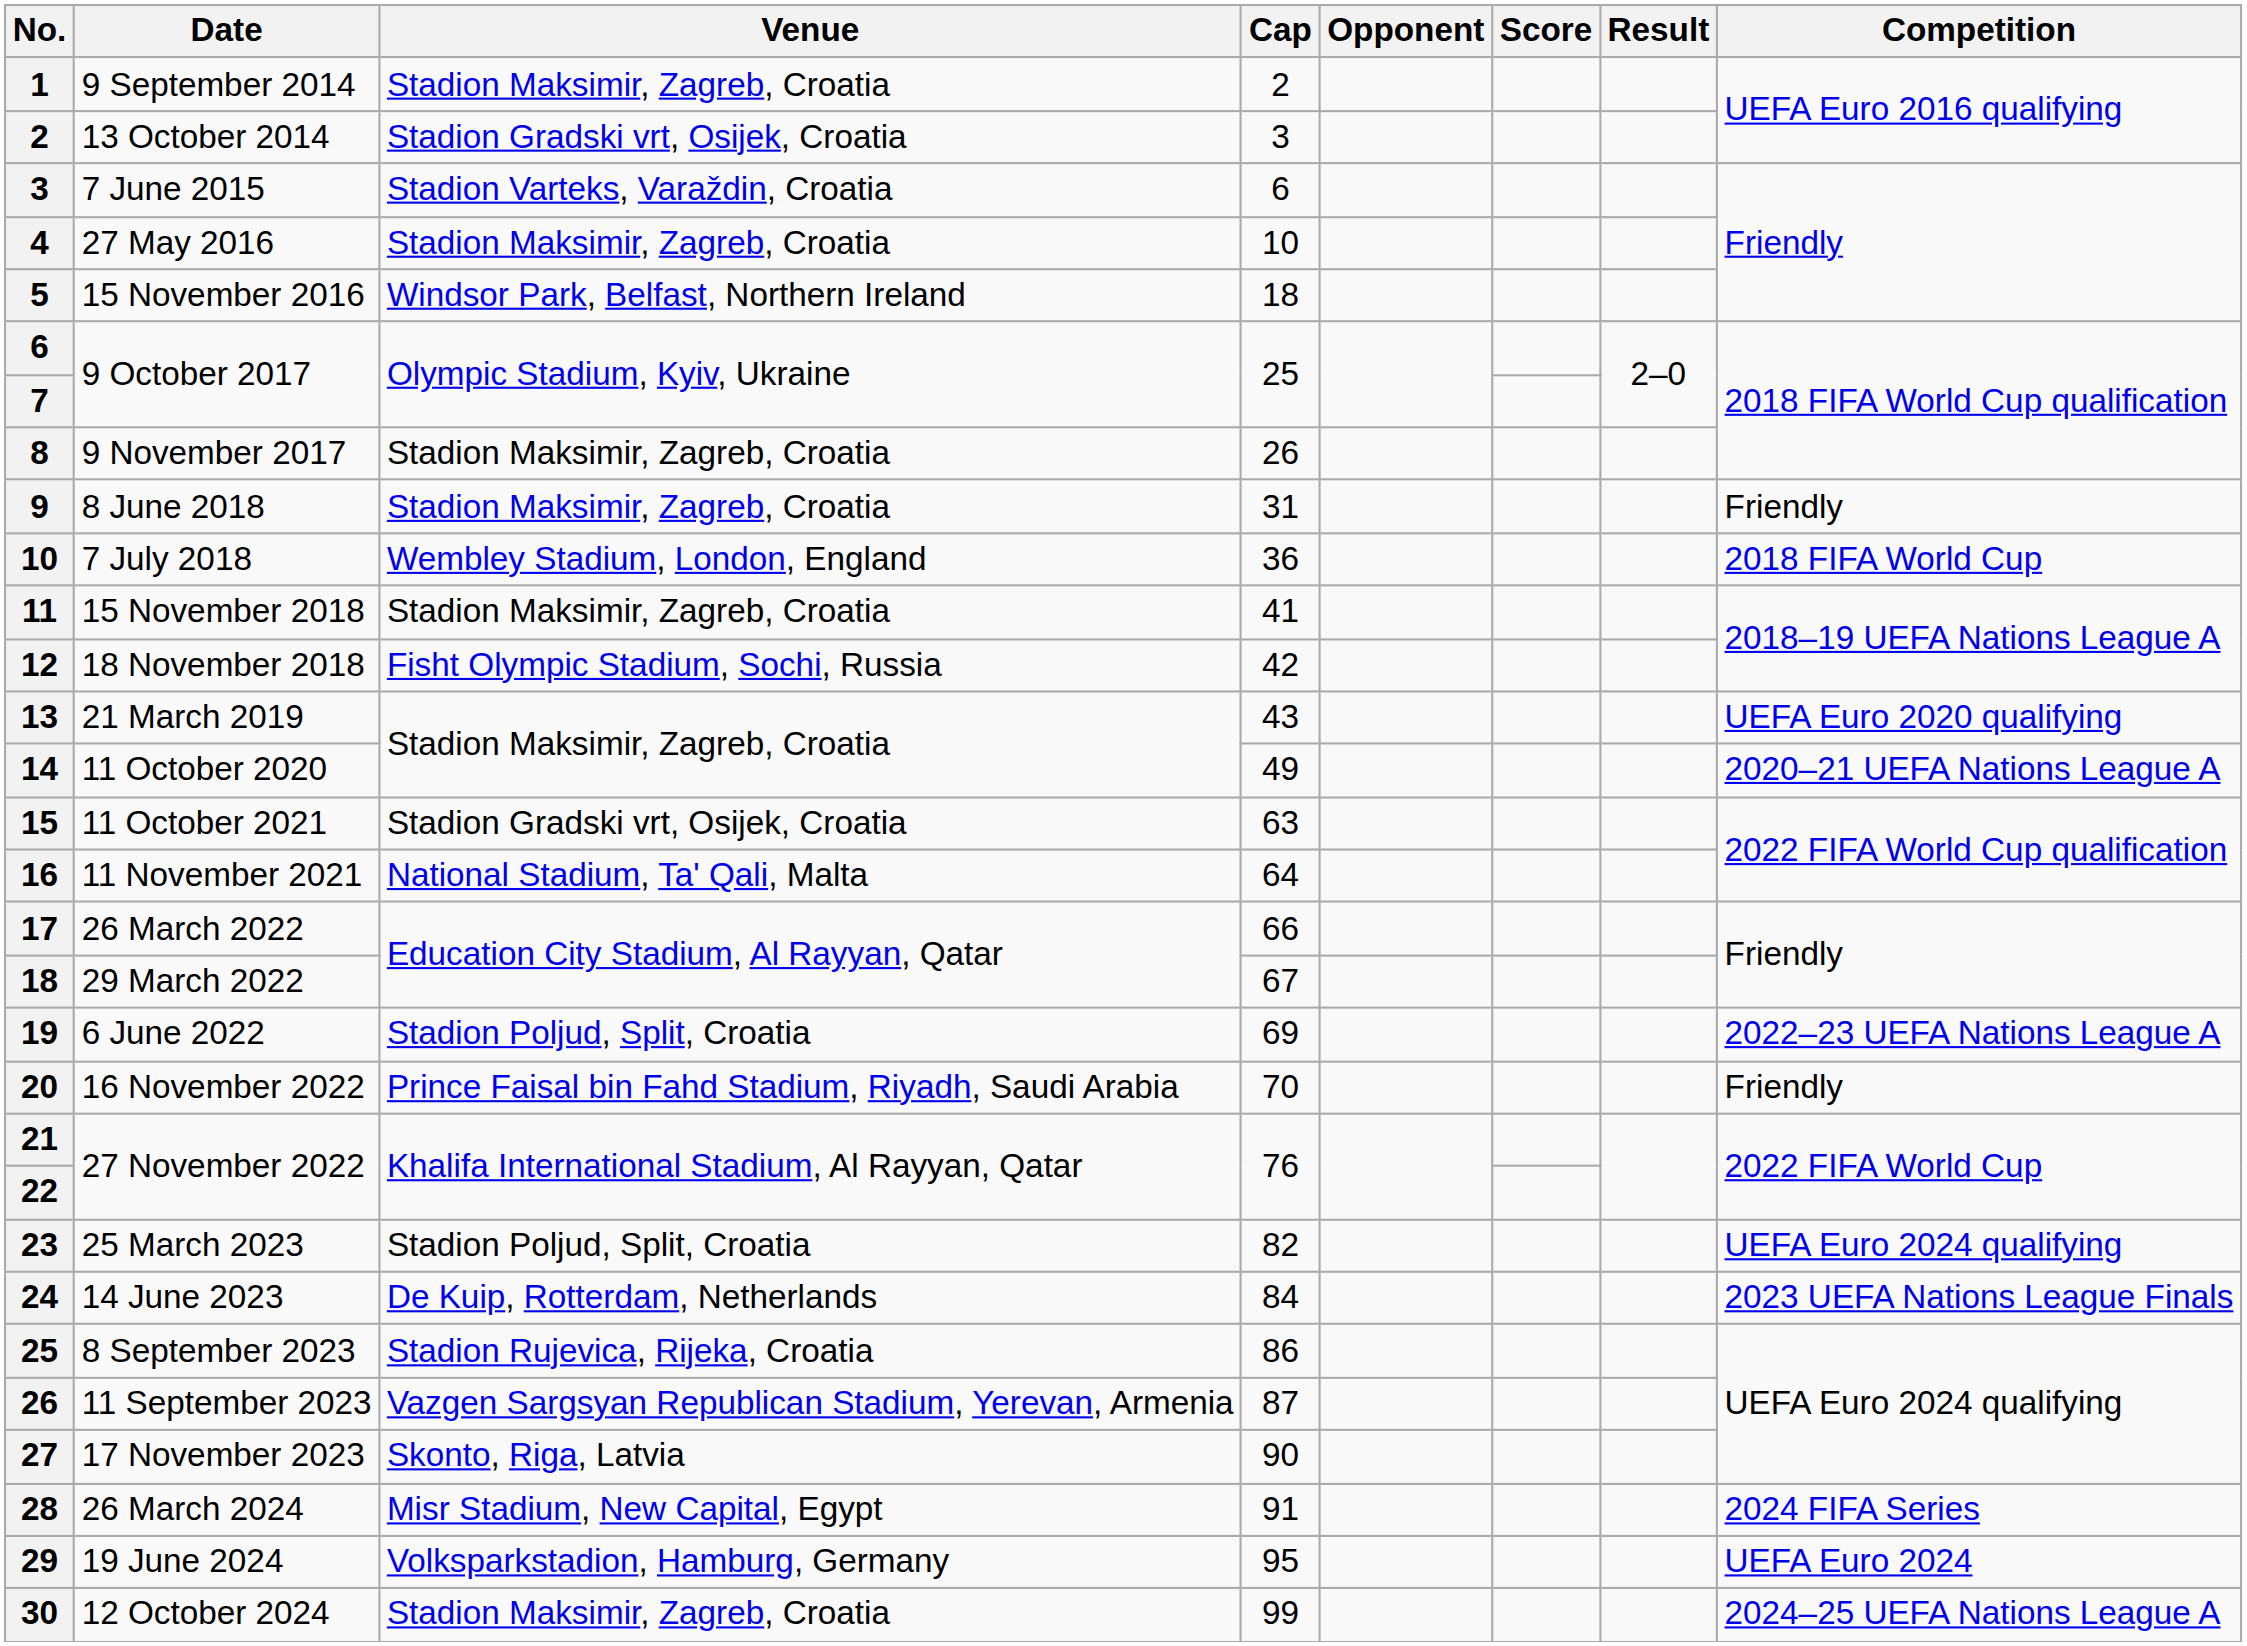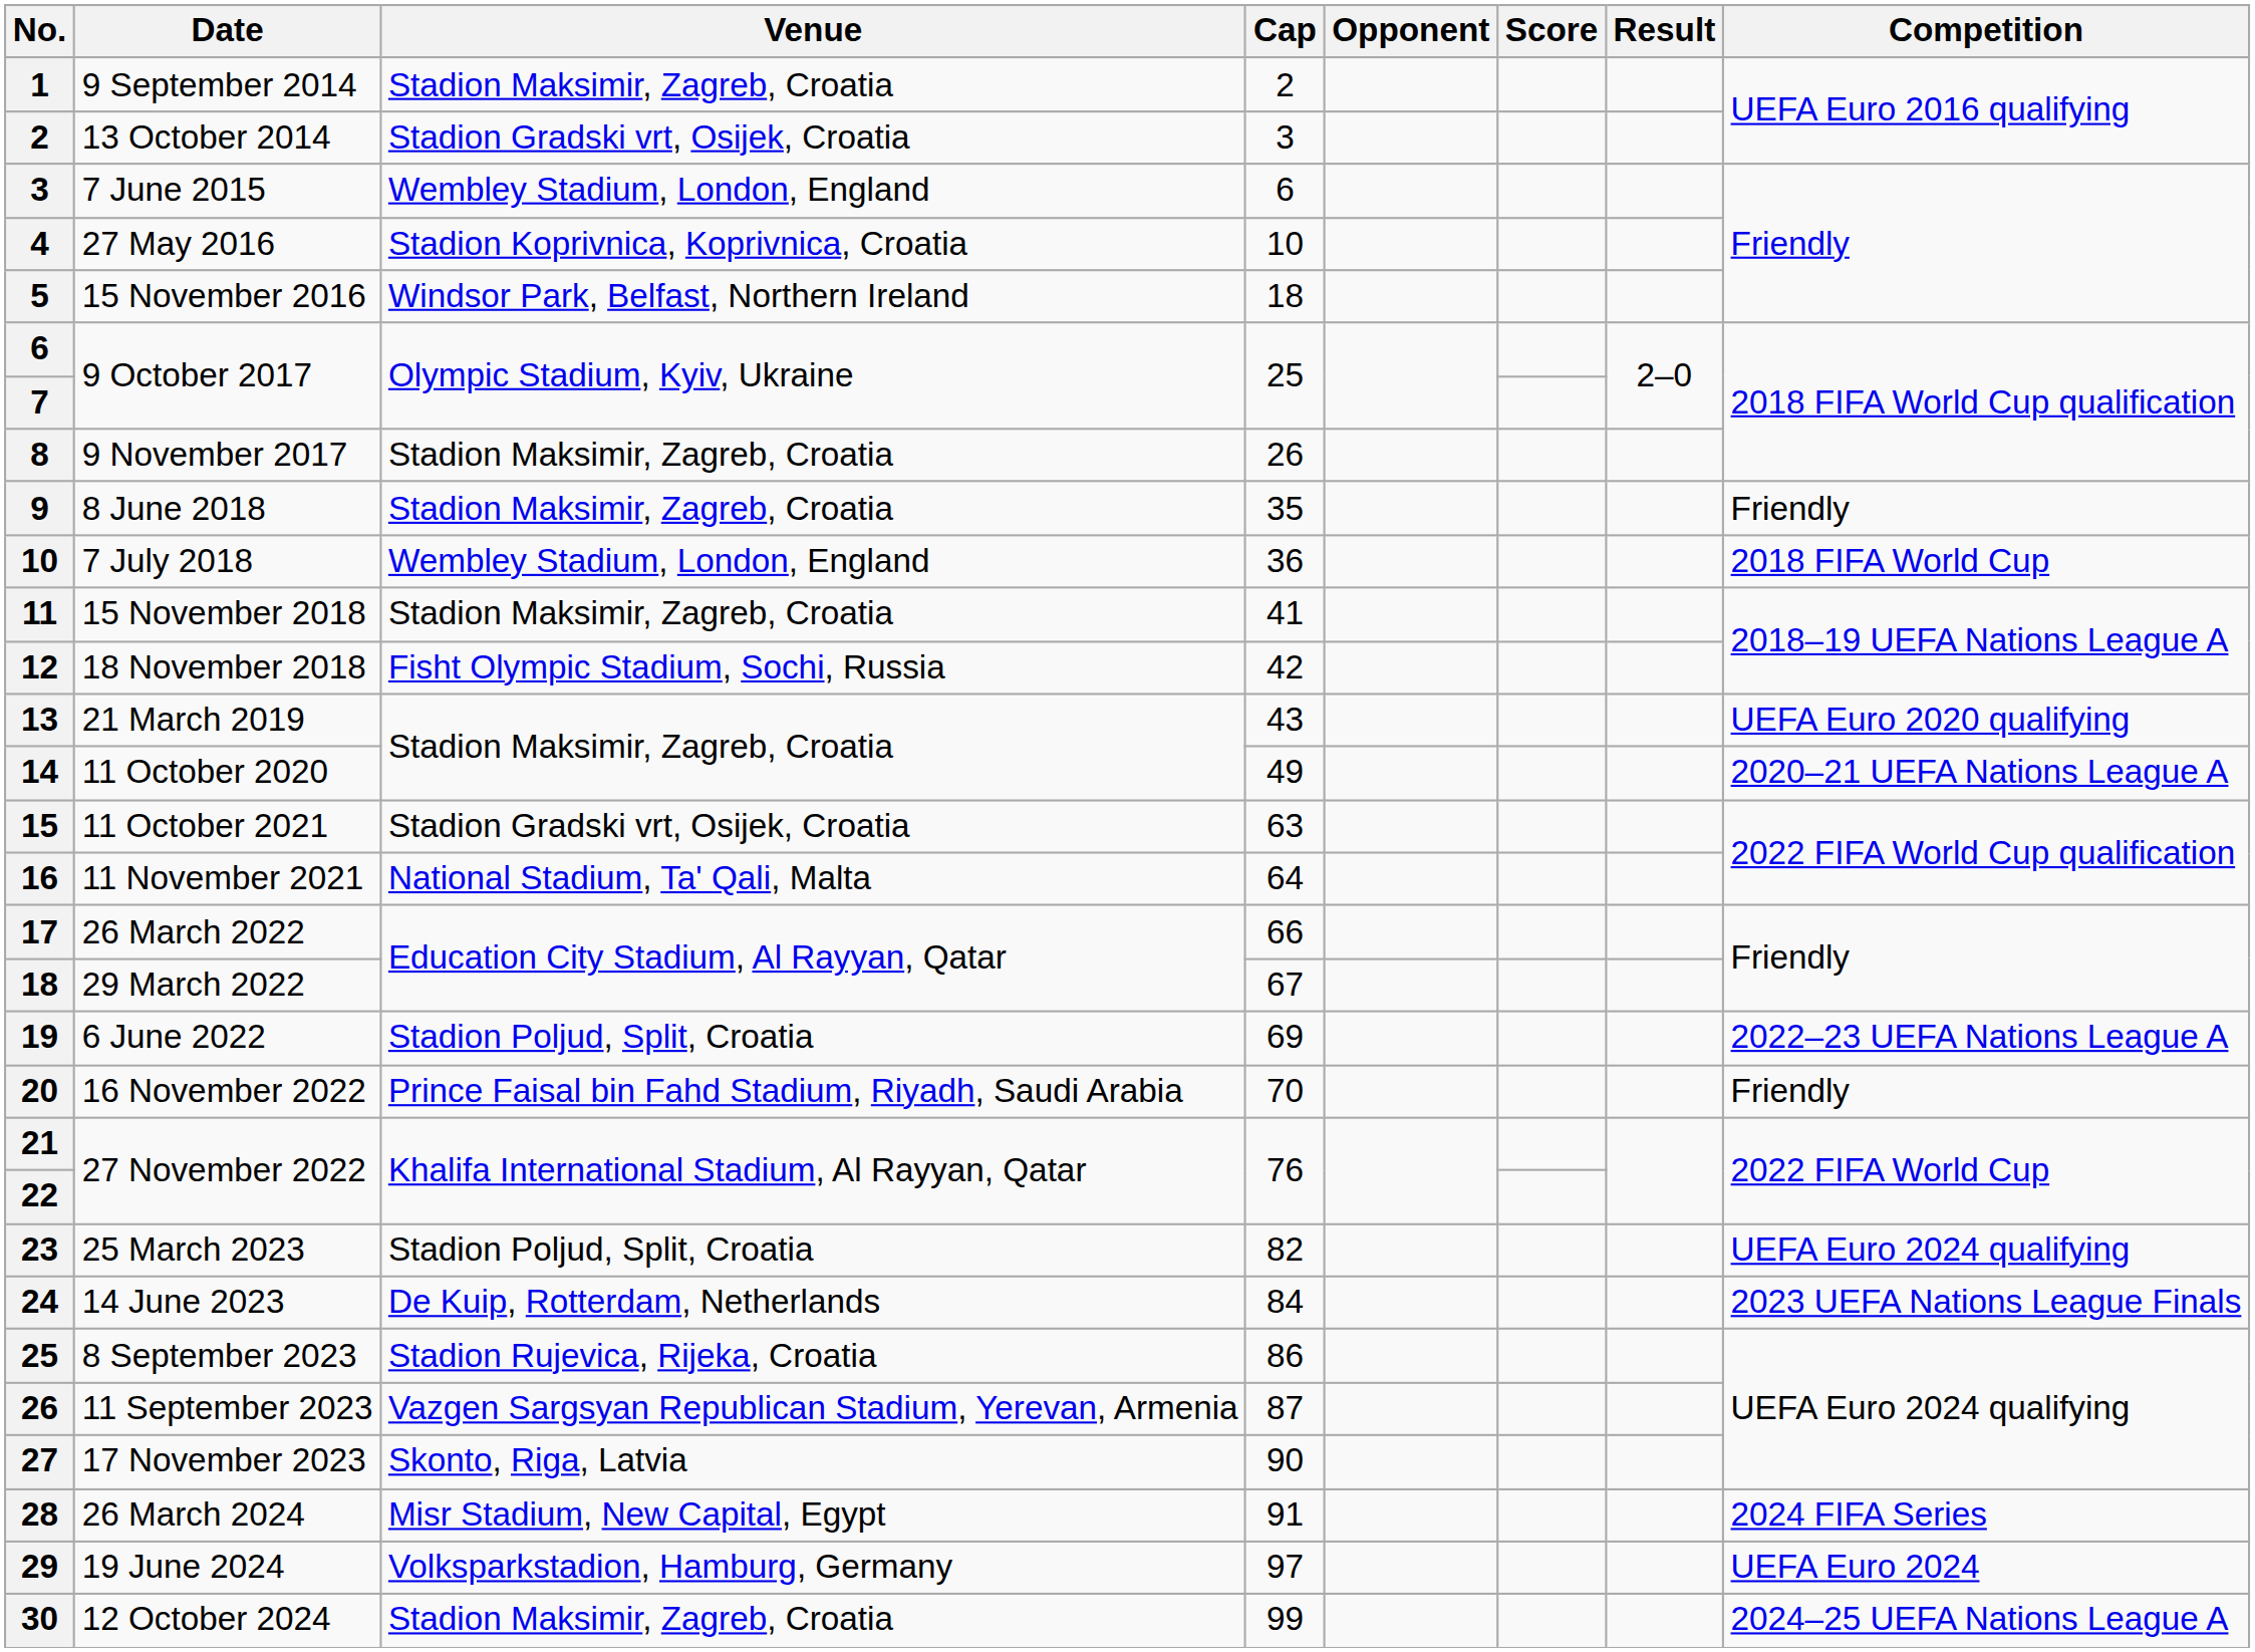 <table class="wikitable sortable">
 <tr>
 <th scope=col>No.</th>
 <th scope=col data-sort-type=date>Date</th>
 <th scope=col>Venue</th>
 <th scope=col>Cap</th>
 <th scope=col>Opponent</th>
 <th scope=col>Score</th>
 <th scope=col>Result</th>
 <th scope=col>Competition</th>
 </tr>
 <tr>
 <th scope=row>1</th>
 <td>9 September 2014</td>
 <td><a href='#'>Stadion Maksimir</a>, <a href='#'>Zagreb</a>, Croatia</td>
 <td align=center>2</td>
 <td></td>
 <td></td>
 <td></td>
 <td rowspan=2><a href='#'>UEFA Euro 2016 qualifying</a></td>
 </tr>
 <tr>
 <th scope=row>2</th>
 <td>13 October 2014</td>
 <td><a href='#'>Stadion Gradski vrt</a>, <a href='#'>Osijek</a>, Croatia</td>
 <td align=center>3</td>
 <td></td>
 <td></td>
 <td></td>
 </tr>
 <tr>
 <th scope=row>3</th>
 <td>7 June 2015</td>
-<td><a href='#'>Stadion Varteks</a>, <a href='#'>Varaždin</a>, Croatia</td>
+<td><a href='#'>Wembley Stadium</a>, <a href='#'>London</a>, England</td>
 <td align=center>6</td>
 <td></td>
 <td></td>
 <td></td>
 <td rowspan=3><a href='#'>Friendly</a></td>
 </tr>
 <tr>
 <th scope=row>4</th>
 <td>27 May 2016</td>
-<td><a href='#'>Stadion Maksimir</a>, <a href='#'>Zagreb</a>, Croatia</td>
+<td><a href='#'>Stadion Koprivnica</a>, <a href='#'>Koprivnica</a>, Croatia</td>
 <td align=center>10</td>
 <td></td>
 <td></td>
 <td></td>
 </tr>
 <tr>
 <th scope=row>5</th>
 <td>15 November 2016</td>
 <td><a href='#'>Windsor Park</a>, <a href='#'>Belfast</a>, Northern Ireland</td>
 <td align=center>18</td>
 <td></td>
 <td></td>
 <td></td>
 </tr>
 <tr>
 <th scope=row>6</th>
 <td rowspan=2>9 October 2017</td>
 <td rowspan=2><a href='#'>Olympic Stadium</a>, <a href='#'>Kyiv</a>, Ukraine</td>
 <td rowspan=2 align=center>25</td>
 <td rowspan=2></td>
 <td></td>
 <td rowspan=2 style="text-align:center;">2–0</td>
 <td rowspan=3><a href='#'>2018 FIFA World Cup qualification</a></td>
 </tr>
 <tr>
 <th scope=row>7</th>
 <td></td>
 </tr>
 <tr>
 <th scope=row>8</th>
 <td>9 November 2017</td>
 <td>Stadion Maksimir, Zagreb, Croatia</td>
 <td align=center>26</td>
 <td></td>
 <td></td>
 <td></td>
 </tr>
 <tr>
 <th scope=row>9</th>
 <td>8 June 2018</td>
 <td><a href='#'>Stadion Maksimir</a>, <a href='#'>Zagreb</a>, Croatia</td>
-<td align=center>31</td>
+<td align=center>35</td>
 <td></td>
 <td></td>
 <td></td>
 <td>Friendly</td>
 </tr>
 <tr>
 <th scope=row>10</th>
 <td>7 July 2018</td>
 <td><a href='#'>Wembley Stadium</a>, <a href='#'>London</a>, England</td>
 <td align=center>36</td>
 <td></td>
 <td></td>
 <td></td>
 <td><a href='#'>2018 FIFA World Cup</a></td>
 </tr>
 <tr>
 <th scope=row>11</th>
 <td>15 November 2018</td>
 <td>Stadion Maksimir, Zagreb, Croatia</td>
 <td align=center>41</td>
 <td></td>
 <td></td>
 <td></td>
 <td rowspan=2><a href='#'>2018–19 UEFA Nations League A</a></td>
 </tr>
 <tr>
 <th scope=row>12</th>
 <td>18 November 2018</td>
 <td><a href='#'>Fisht Olympic Stadium</a>, <a href='#'>Sochi</a>, Russia</td>
 <td align=center>42</td>
 <td></td>
 <td></td>
 <td></td>
 </tr>
 <tr>
 <th scope=row>13</th>
 <td>21 March 2019</td>
 <td rowspan=2>Stadion Maksimir, Zagreb, Croatia</td>
 <td align=center>43</td>
 <td></td>
 <td></td>
 <td></td>
 <td><a href='#'>UEFA Euro 2020 qualifying</a></td>
 </tr>
 <tr>
 <th scope=row>14</th>
 <td>11 October 2020</td>
 <td align=center>49</td>
 <td></td>
 <td></td>
 <td></td>
 <td><a href='#'>2020–21 UEFA Nations League A</a></td>
 </tr>
 <tr>
 <th scope=row>15</th>
 <td>11 October 2021</td>
 <td>Stadion Gradski vrt, Osijek, Croatia</td>
 <td align=center>63</td>
 <td></td>
 <td></td>
 <td></td>
 <td rowspan="2"><a href='#'>2022 FIFA World Cup qualification</a></td>
 </tr>
 <tr>
 <th scope=row>16</th>
 <td>11 November 2021</td>
 <td><a href='#'>National Stadium</a>, <a href='#'>Ta' Qali</a>, Malta</td>
 <td align=center>64</td>
 <td></td>
 <td></td>
 <td></td>
 </tr>
 <tr>
 <th scope=row>17</th>
 <td>26 March 2022</td>
 <td rowspan="2"><a href='#'>Education City Stadium</a>, <a href='#'>Al Rayyan</a>, Qatar</td>
 <td align=center>66</td>
 <td></td>
 <td></td>
 <td></td>
 <td rowspan="2">Friendly</td>
 </tr>
 <tr>
 <th scope=row>18</th>
 <td>29 March 2022</td>
 <td align=center>67</td>
 <td></td>
 <td></td>
 <td></td>
 </tr>
 <tr>
 <th scope=row>19</th>
 <td>6 June 2022</td>
 <td><a href='#'>Stadion Poljud</a>, <a href='#'>Split</a>, Croatia</td>
 <td align=center>69</td>
 <td></td>
 <td></td>
 <td></td>
 <td><a href='#'>2022–23 UEFA Nations League A</a></td>
 </tr>
 <tr>
 <th scope=row>20</th>
 <td>16 November 2022</td>
 <td><a href='#'>Prince Faisal bin Fahd Stadium</a>, <a href='#'>Riyadh</a>, Saudi Arabia</td>
 <td align=center>70</td>
 <td></td>
 <td></td>
 <td></td>
 <td>Friendly</td>
 </tr>
 <tr>
 <th scope=row>21</th>
 <td rowspan=2>27 November 2022</td>
 <td rowspan=2><a href='#'>Khalifa International Stadium</a>, Al Rayyan, Qatar</td>
 <td rowspan=2 align=center>76</td>
 <td rowspan=2></td>
 <td></td>
 <td rowspan=2></td>
 <td rowspan=2><a href='#'>2022 FIFA World Cup</a></td>
 </tr>
 <tr>
 <th scope=row>22</th>
 <td></td>
 </tr>
 <tr>
 <th scope=row>23</th>
 <td>25 March 2023</td>
 <td>Stadion Poljud, Split, Croatia</td>
 <td align=center>82</td>
 <td></td>
 <td></td>
 <td></td>
 <td><a href='#'>UEFA Euro 2024 qualifying</a></td>
 </tr>
 <tr>
 <th scope=row>24</th>
 <td>14 June 2023</td>
 <td><a href='#'>De Kuip</a>, <a href='#'>Rotterdam</a>, Netherlands</td>
 <td align=center>84</td>
 <td></td>
 <td></td>
 <td></td>
 <td><a href='#'>2023 UEFA Nations League Finals</a></td>
 </tr>
 <tr>
 <th scope=row>25</th>
 <td>8 September 2023</td>
 <td><a href='#'>Stadion Rujevica</a>, <a href='#'>Rijeka</a>, Croatia</td>
 <td align=center>86</td>
 <td></td>
 <td></td>
 <td></td>
 <td rowspan="3">UEFA Euro 2024 qualifying</td>
 </tr>
 <tr>
 <th scope=row>26</th>
 <td>11 September 2023</td>
 <td><a href='#'>Vazgen Sargsyan Republican Stadium</a>, <a href='#'>Yerevan</a>, Armenia</td>
 <td align=center>87</td>
 <td></td>
 <td></td>
 <td></td>
 </tr>
 <tr>
 <th scope=row>27</th>
 <td>17 November 2023</td>
 <td><a href='#'>Skonto</a>, <a href='#'>Riga</a>, Latvia</td>
 <td align=center>90</td>
 <td></td>
 <td></td>
 <td></td>
 </tr>
 <tr>
 <th scope=row>28</th>
 <td>26 March 2024</td>
 <td><a href='#'>Misr Stadium</a>, <a href='#'>New Capital</a>, Egypt</td>
 <td align="center">91</td>
 <td></td>
 <td></td>
 <td></td>
 <td><a href='#'>2024 FIFA Series</a></td>
 </tr>
 <tr>
 <th scope=row>29</th>
 <td>19 June 2024</td>
 <td><a href='#'>Volksparkstadion</a>, <a href='#'>Hamburg</a>, Germany</td>
-<td align=center>95</td>
+<td align=center>97</td>
 <td></td>
 <td></td>
 <td></td>
 <td><a href='#'>UEFA Euro 2024</a></td>
 </tr>
 <tr>
 <th scope=row>30</th>
 <td>12 October 2024</td>
 <td><a href='#'>Stadion Maksimir</a>, <a href='#'>Zagreb</a>, Croatia</td>
 <td align=center>99</td>
 <td></td>
 <td></td>
 <td></td>
 <td><a href='#'>2024–25 UEFA Nations League A</a></td>
 </tr>
 </table>
